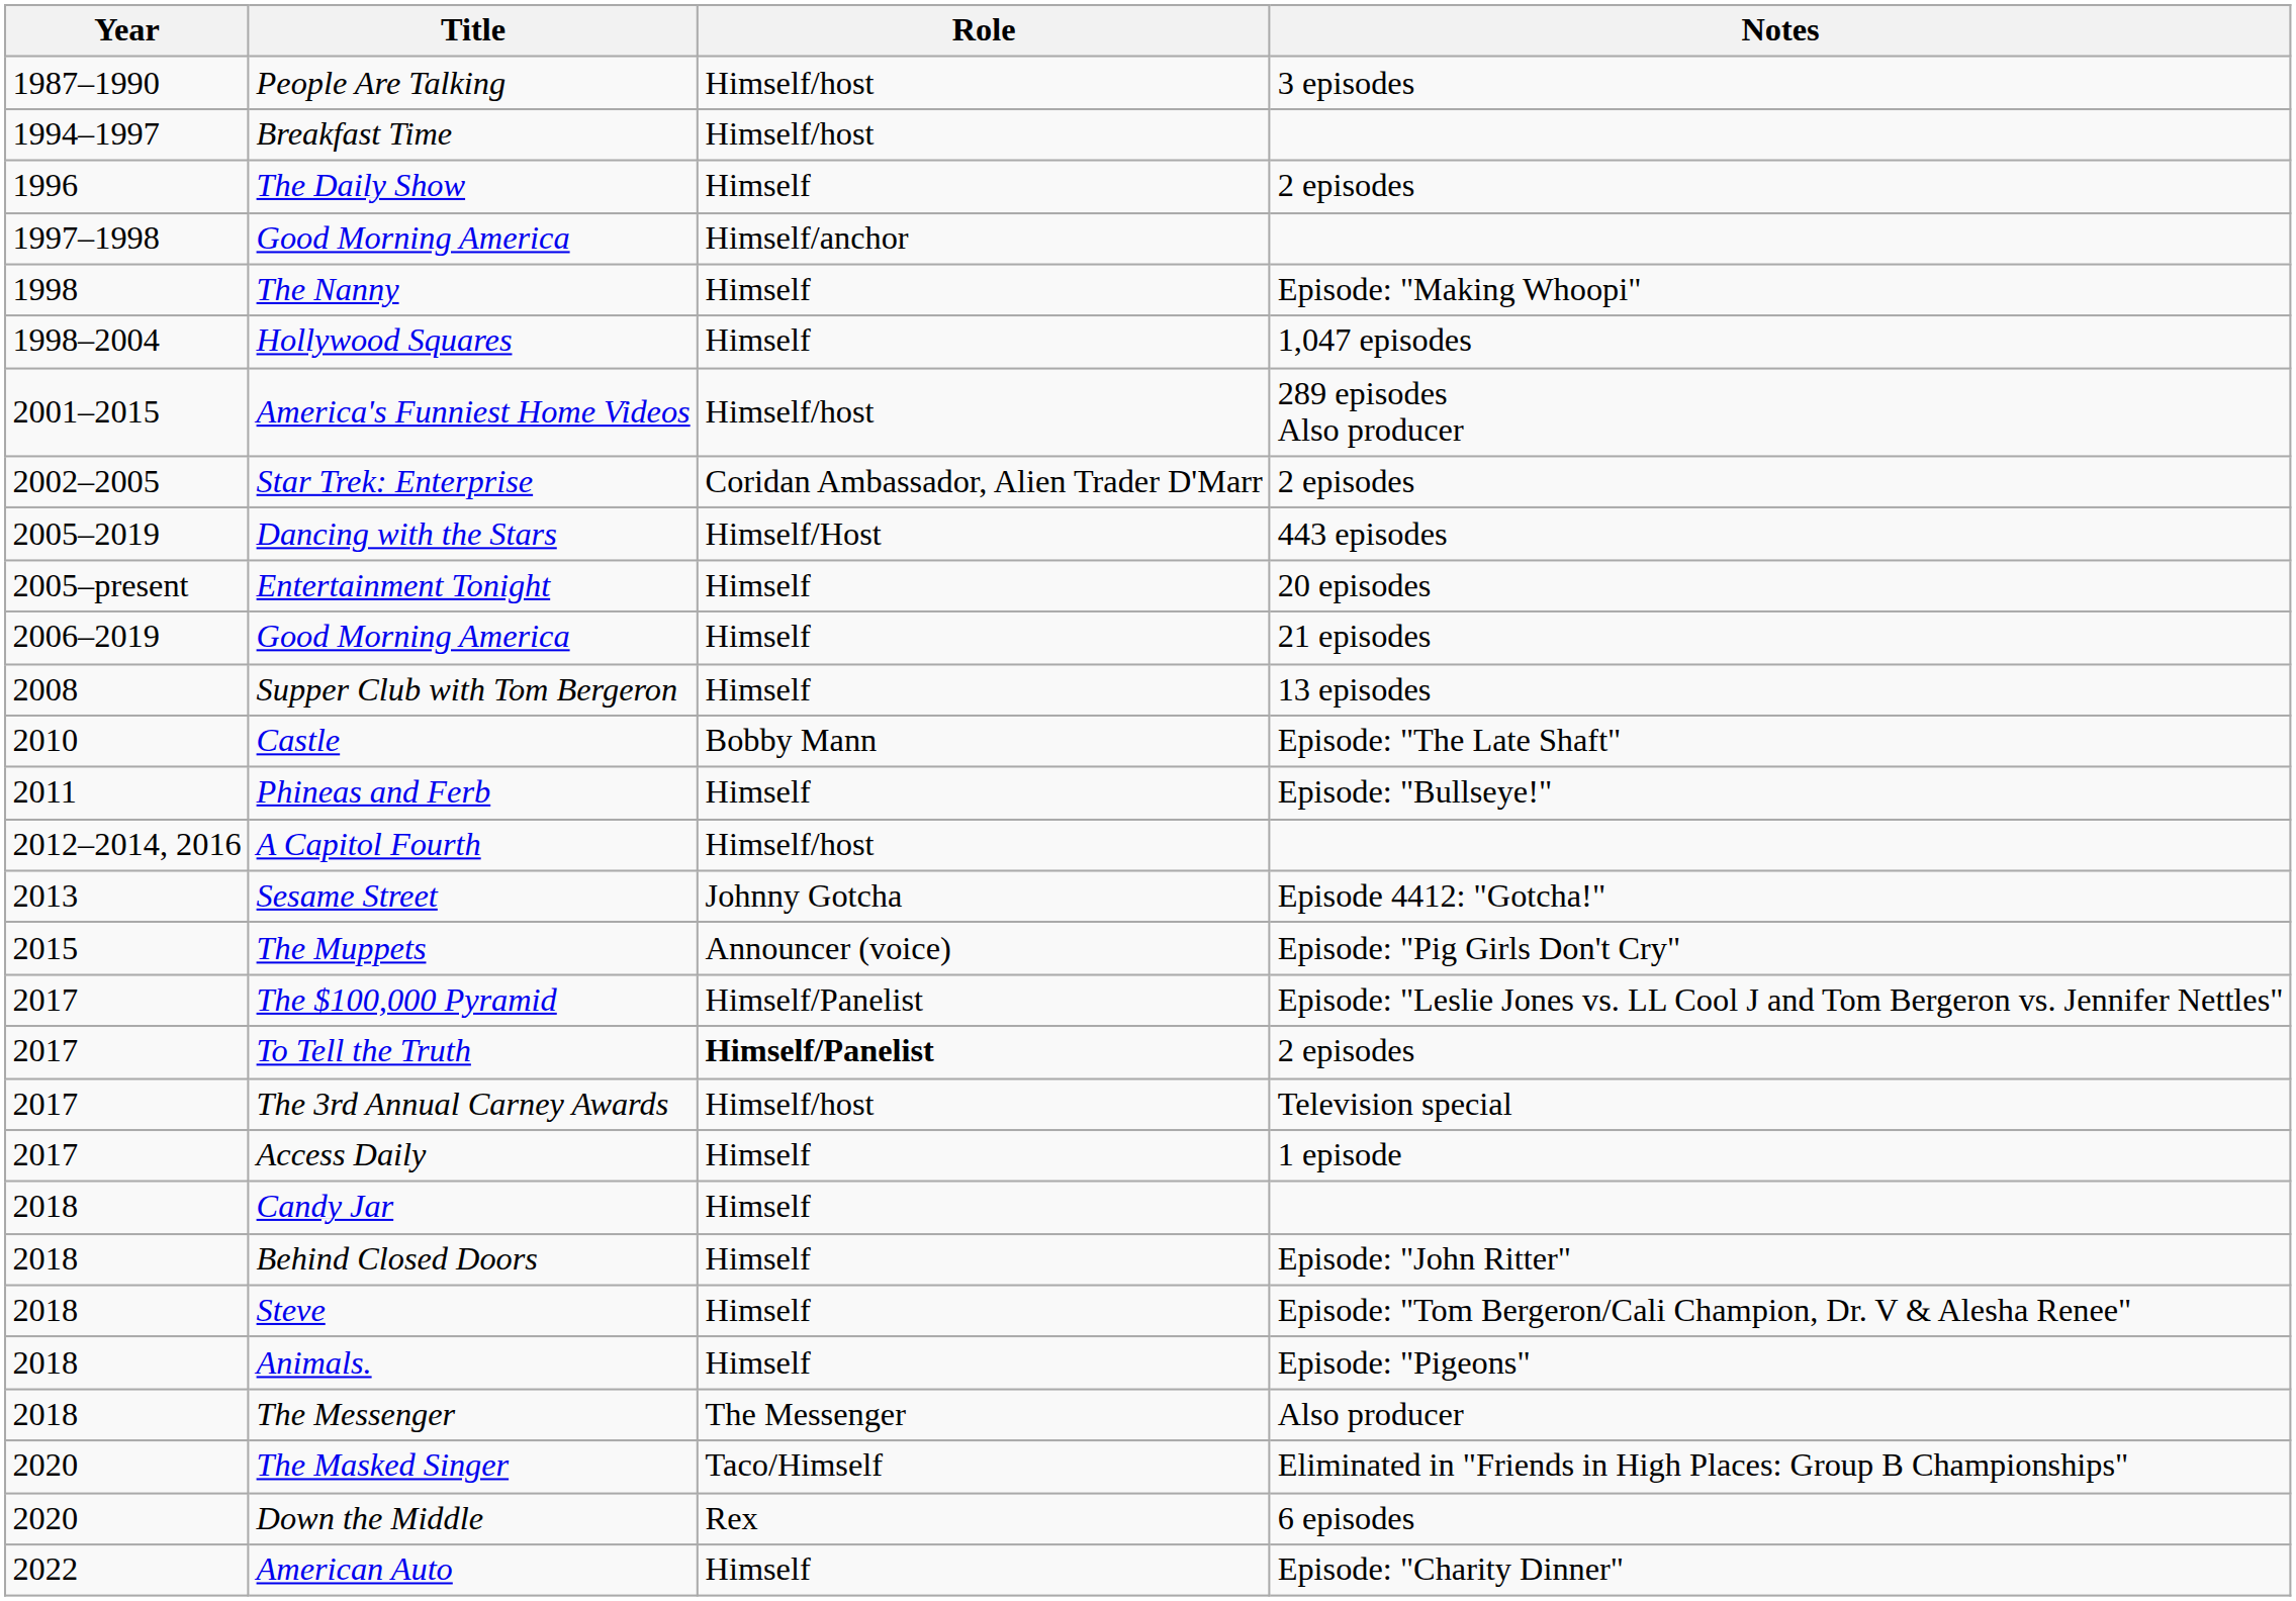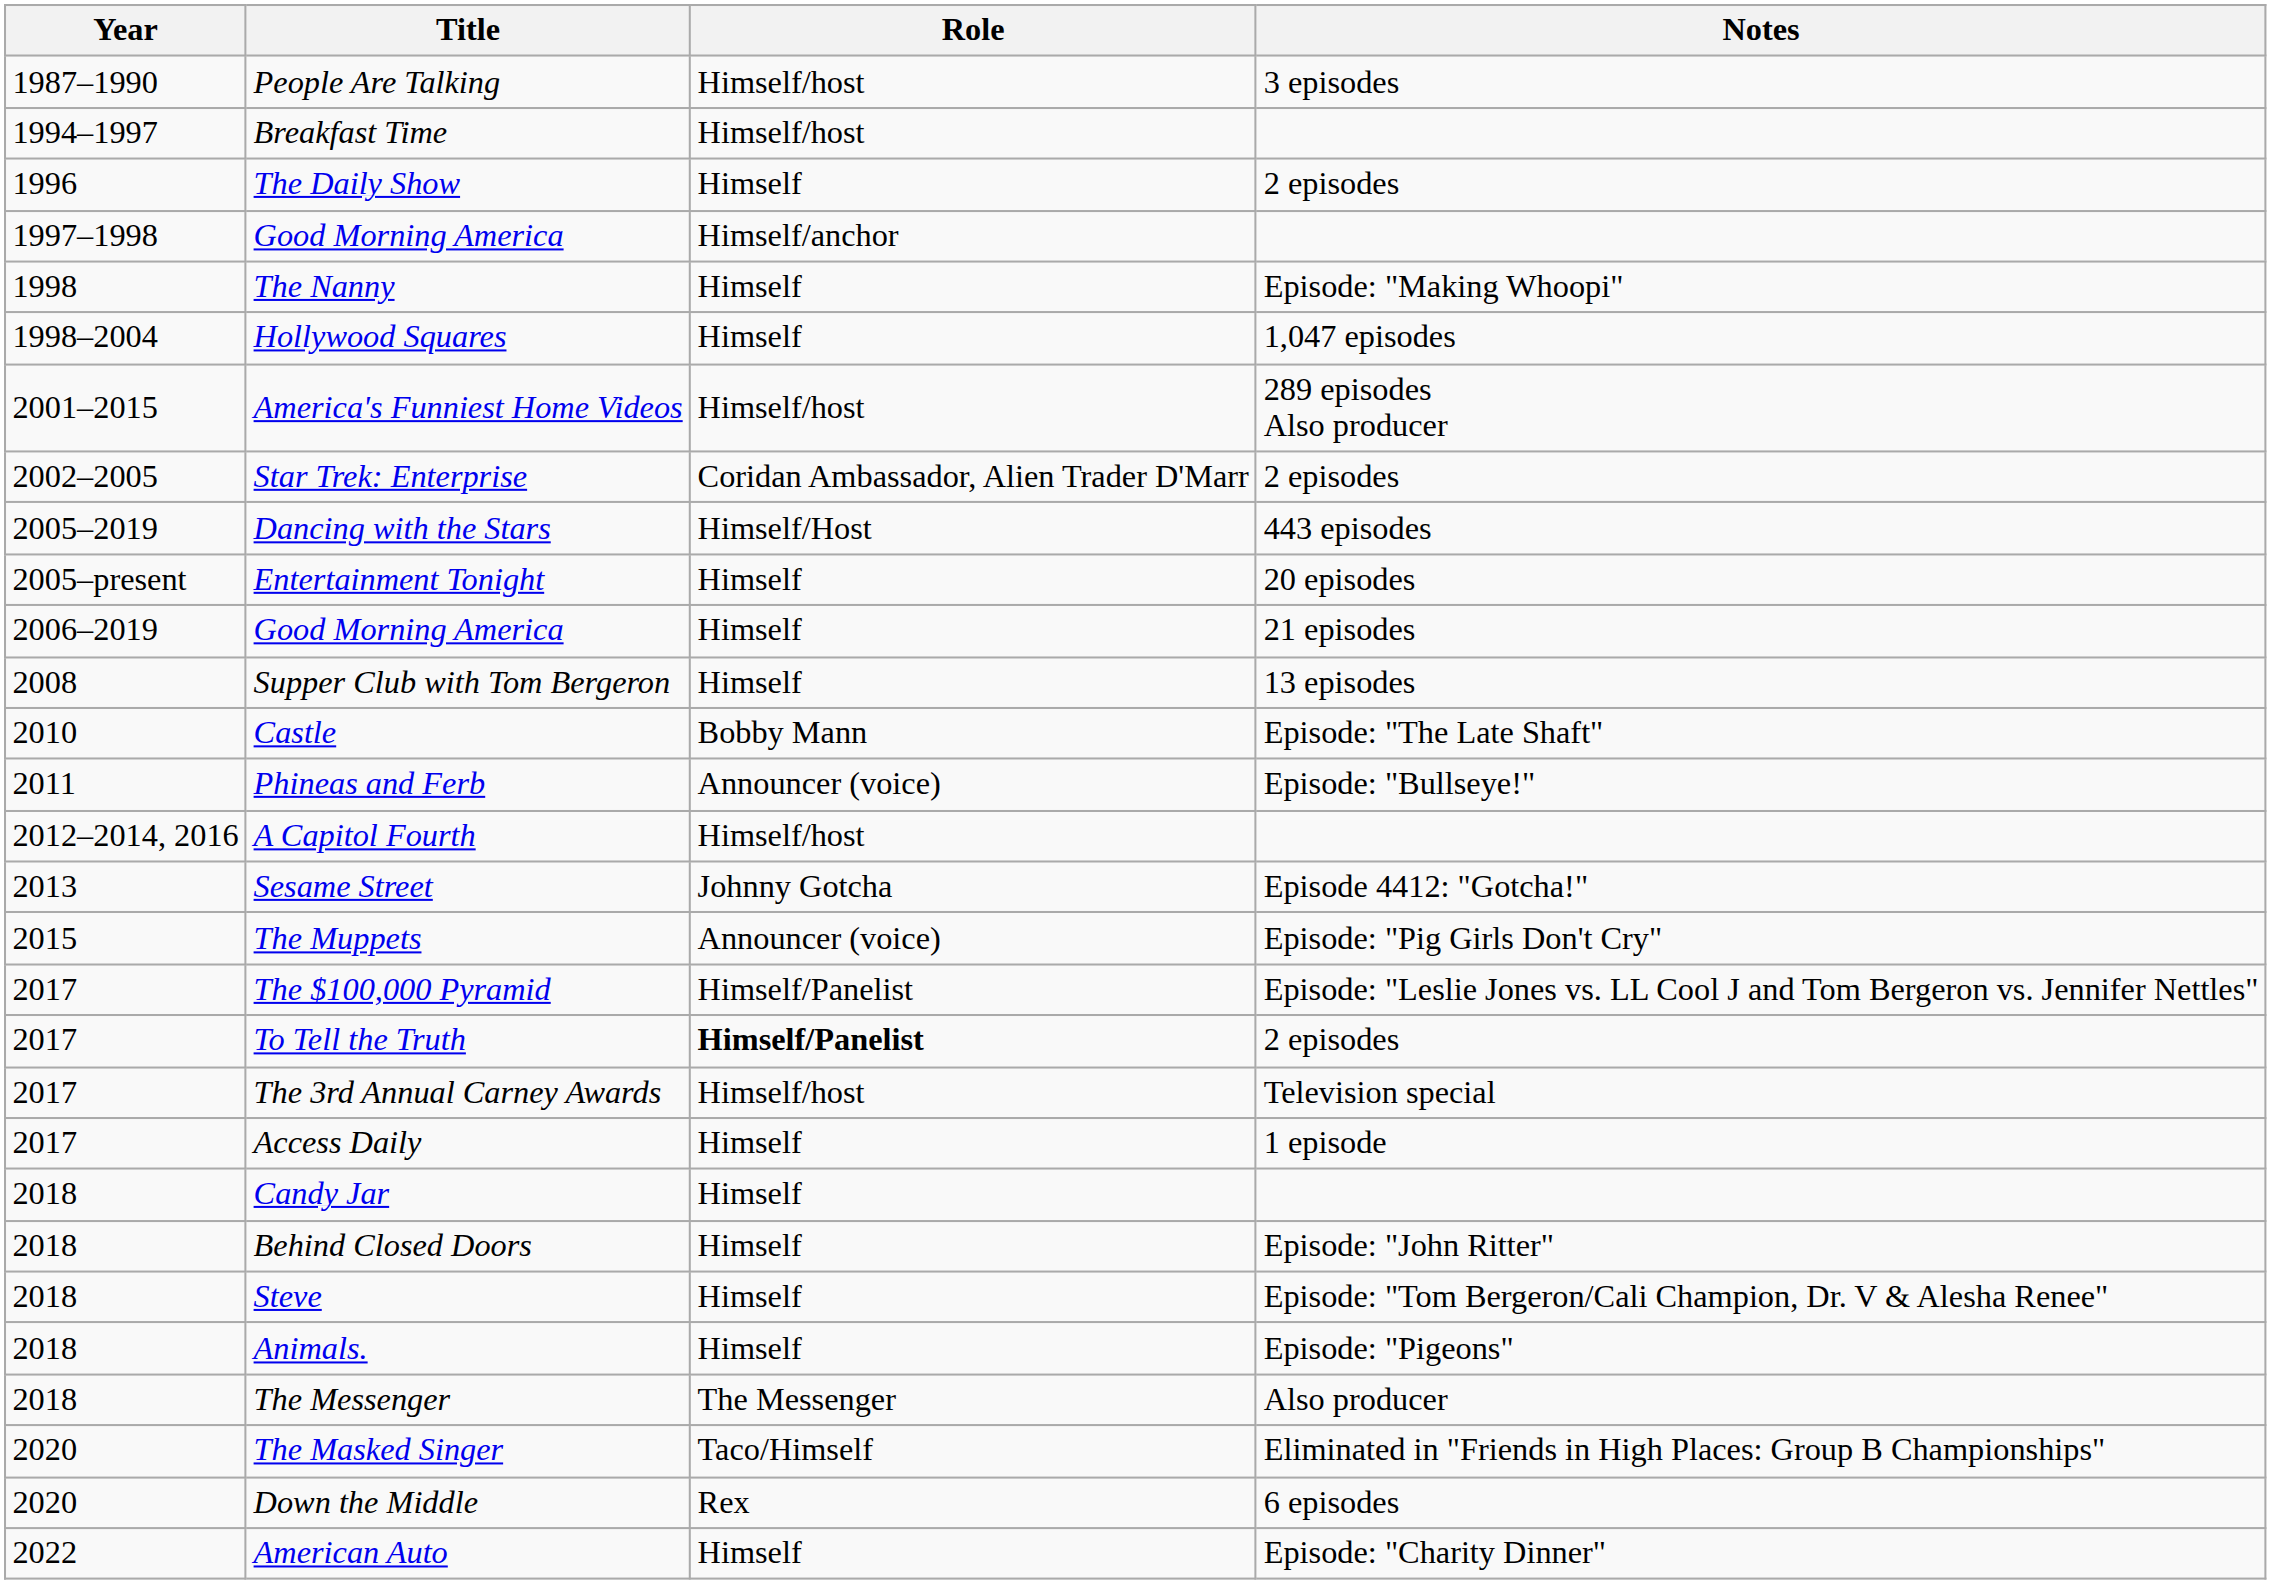 <table class="wikitable">
 <tr>
 <th>Year</th>
 <th>Title</th>
 <th>Role</th>
 <th>Notes</th>
 </tr>
 <tr>
 <td>1987–1990</td>
 <td><em>People Are Talking</em></td>
 <td>Himself/host</td>
 <td>3 episodes</td>
 </tr>
 <tr>
 <td>1994–1997</td>
 <td><em>Breakfast Time</em></td>
 <td>Himself/host</td>
 <td></td>
 </tr>
 <tr>
 <td>1996</td>
 <td><em><a href='#'>The Daily Show</a></em></td>
 <td>Himself</td>
 <td>2 episodes</td>
 </tr>
 <tr>
 <td>1997–1998</td>
 <td><em><a href='#'>Good Morning America</a></em></td>
 <td>Himself/anchor</td>
 </tr>
 <tr>
 <td>1998</td>
 <td><em><a href='#'>The Nanny</a></em></td>
 <td>Himself</td>
 <td>Episode: "Making Whoopi"</td>
 </tr>
 <tr>
 <td>1998–2004</td>
 <td><em><a href='#'>Hollywood Squares</a></em></td>
 <td>Himself</td>
 <td>1,047 episodes</td>
 </tr>
 <tr>
 <td>2001–2015</td>
 <td><em><a href='#'>America's Funniest Home Videos</a></em></td>
 <td>Himself/host</td>
 <td>289 episodes<br>Also producer</td>
 </tr>
 <tr>
 <td>2002–2005</td>
 <td><em><a href='#'>Star Trek: Enterprise</a></em></td>
 <td>Coridan Ambassador, Alien Trader D'Marr</td>
 <td>2 episodes</td>
 </tr>
 <tr>
 <td>2005–2019</td>
 <td><em><a href='#'>Dancing with the Stars</a></em></td>
 <td>Himself/Host</td>
 <td>443 episodes</td>
 </tr>
 <tr>
 <td>2005–present</td>
 <td><em><a href='#'>Entertainment Tonight</a></em></td>
 <td>Himself</td>
 <td>20 episodes</td>
 </tr>
 <tr>
 <td>2006–2019</td>
 <td><em><a href='#'>Good Morning America</a></em></td>
 <td>Himself</td>
 <td>21 episodes</td>
 </tr>
 <tr>
 <td>2008</td>
 <td><em>Supper Club with Tom Bergeron</em></td>
 <td>Himself</td>
 <td>13 episodes</td>
 </tr>
 <tr>
 <td>2010</td>
 <td><em><a href='#'>Castle</a></em></td>
 <td>Bobby Mann</td>
 <td>Episode: "The Late Shaft"</td>
 </tr>
 <tr>
 <td>2011</td>
 <td><em><a href='#'>Phineas and Ferb</a></em></td>
-<td>Himself</td>
+<td>Announcer (voice)</td>
 <td>Episode: "Bullseye!"</td>
 </tr>
 <tr>
 <td>2012–2014, 2016</td>
 <td><em><a href='#'>A Capitol Fourth</a></em></td>
 <td>Himself/host</td>
 <td></td>
 </tr>
 <tr>
 <td>2013</td>
 <td><em><a href='#'>Sesame Street</a></em></td>
 <td>Johnny Gotcha</td>
 <td>Episode 4412: "Gotcha!"</td>
 </tr>
 <tr>
 <td>2015</td>
 <td><em><a href='#'>The Muppets</a></em></td>
 <td>Announcer (voice)</td>
 <td>Episode: "Pig Girls Don't Cry"</td>
 </tr>
 <tr>
 <td>2017</td>
 <td><em><a href='#'>The $100,000 Pyramid</a></em></td>
 <td>Himself/Panelist</td>
 <td>Episode: "Leslie Jones vs. LL Cool J and Tom Bergeron vs. Jennifer Nettles"</td>
 </tr>
 <tr>
 <td>2017</td>
 <td><em><a href='#'>To Tell the Truth</a></em></td>
 <td><strong>Himself/Panelist</strong></td>
 <td>2 episodes</td>
 </tr>
 <tr>
 <td>2017</td>
 <td><em>The 3rd Annual Carney Awards</em></td>
 <td>Himself/host</td>
 <td>Television special</td>
 </tr>
 <tr>
 <td>2017</td>
 <td><em>Access Daily</em></td>
 <td>Himself</td>
 <td>1 episode</td>
 </tr>
 <tr>
 <td>2018</td>
 <td><em><a href='#'>Candy Jar</a></em></td>
 <td>Himself</td>
 <td></td>
 </tr>
 <tr>
 <td>2018</td>
 <td><em>Behind Closed Doors</em></td>
 <td>Himself</td>
 <td>Episode: "John Ritter"</td>
 </tr>
 <tr>
 <td>2018</td>
 <td><em><a href='#'>Steve</a></em></td>
 <td>Himself</td>
 <td>Episode: "Tom Bergeron/Cali Champion, Dr. V & Alesha Renee"</td>
 </tr>
 <tr>
 <td>2018</td>
 <td><em><a href='#'>Animals.</a></em></td>
 <td>Himself</td>
 <td>Episode: "Pigeons"</td>
 </tr>
 <tr>
 <td>2018</td>
 <td><em>The Messenger</em></td>
 <td>The Messenger</td>
 <td>Also producer</td>
 </tr>
 <tr>
 <td>2020</td>
 <td><em><a href='#'>The Masked Singer</a></em></td>
 <td>Taco/Himself</td>
 <td>Eliminated in "Friends in High Places: Group B Championships"</td>
 </tr>
 <tr>
 <td>2020</td>
 <td><em>Down the Middle</em></td>
 <td>Rex</td>
 <td>6 episodes</td>
 </tr>
 <tr>
 <td>2022</td>
 <td><em><a href='#'>American Auto</a></em></td>
 <td>Himself</td>
 <td>Episode: "Charity Dinner"</td>
 </tr>
 </table>
